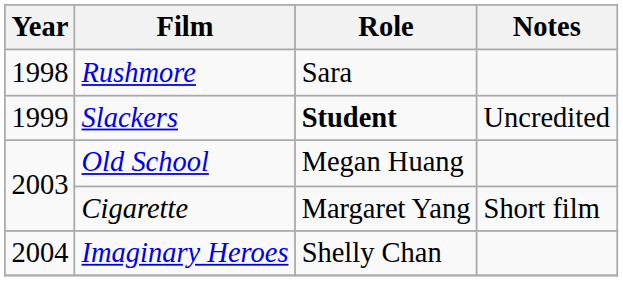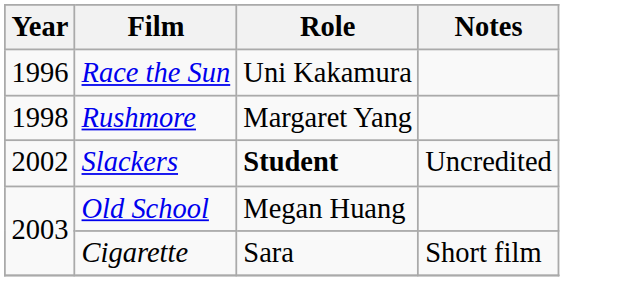 <table class="wikitable" border: gray solid 1px; order-collapse: collapse; center; width: auto>
 <tr>
 <th>Year</th>
 <th>Film</th>
 <th>Role</th>
 <th>Notes</th>
 </tr>
 <tr>
-<td>1998</td>
-<td><em><a href='#'>Rushmore</a></em></td>
-<td>Sara</td>
+<td>1996</td>
+<td><em><a href='#'>Race the Sun</a></em></td>
+<td>Uni Kakamura</td>
 <td></td>
 </tr>
 <tr>
-<td>1999</td>
+<td>1998</td>
+<td><em><a href='#'>Rushmore</a></em></td>
+<td>Margaret Yang</td>
+<td></td>
+</tr>
+<tr>
+<td>2002</td>
 <td><em><a href='#'>Slackers</a></em></td>
 <td><strong>Student</strong></td>
 <td>Uncredited</td>
 </tr>
 <tr>
 <td rowspan="2">2003</td>
 <td><em><a href='#'>Old School</a></em></td>
 <td>Megan Huang</td>
 <td></td>
 </tr>
 <tr>
 <td><em>Cigarette</em></td>
-<td>Margaret Yang</td>
+<td>Sara</td>
 <td>Short film</td>
-</tr>
-<tr>
-<td>2004</td>
-<td><em><a href='#'>Imaginary Heroes</a></em></td>
-<td>Shelly Chan</td>
-<td></td>
 </tr>
 <tr>
 </tr>
 </table>
